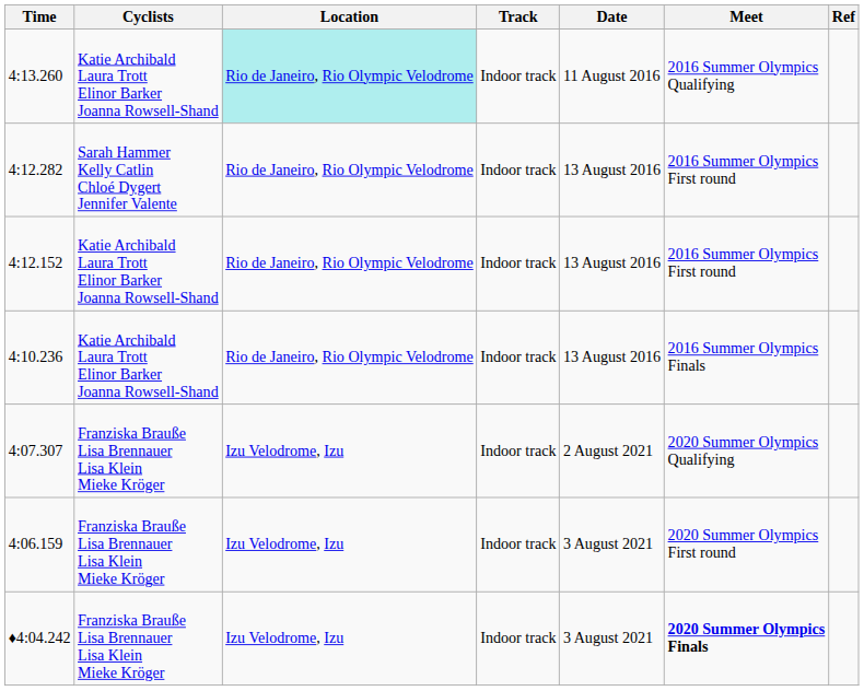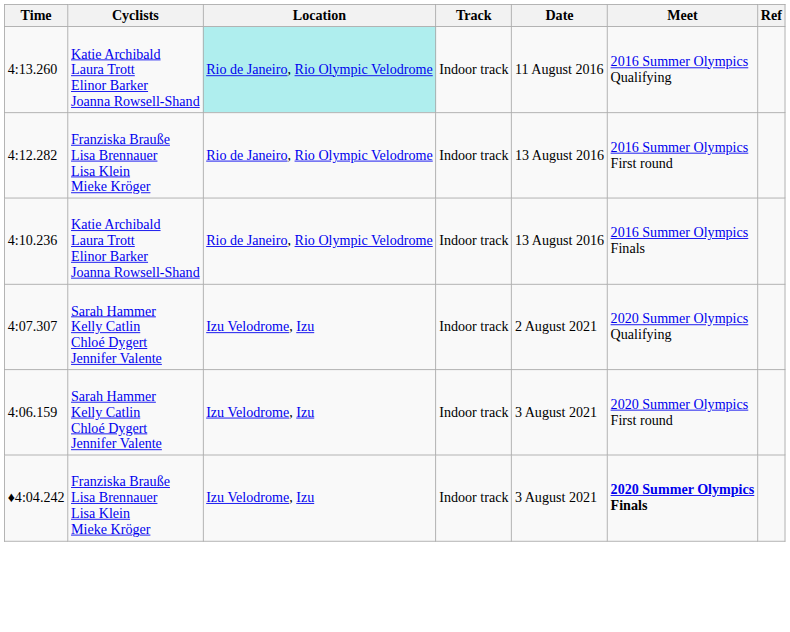 <table class="wikitable">
 <tr align="left">
 <th>Time</th>
 <th>Cyclists</th>
 <th>Location</th>
 <th>Track</th>
 <th>Date</th>
 <th>Meet</th>
 <th>Ref</th>
 </tr>
 <tr>
 <td>4:13.260</td>
 <td><br><a href='#'>Katie Archibald</a><br><a href='#'>Laura Trott</a><br><a href='#'>Elinor Barker</a><br><a href='#'>Joanna Rowsell-Shand</a></td>
 <td style="background: paleturquoise;"> <a href='#'>Rio de Janeiro</a>, <a href='#'>Rio Olympic Velodrome</a></td>
 <td>Indoor track</td>
 <td>11 August 2016</td>
 <td><a href='#'>2016 Summer Olympics</a><br>Qualifying</td>
 <td></td>
 </tr>
 <tr>
 <td>4:12.282</td>
-<td><br><a href='#'>Sarah Hammer</a><br><a href='#'>Kelly Catlin</a><br><a href='#'>Chloé Dygert</a><br><a href='#'>Jennifer Valente</a></td>
-<td> <a href='#'>Rio de Janeiro</a>, <a href='#'>Rio Olympic Velodrome</a></td>
-<td>Indoor track</td>
-<td>13 August 2016</td>
-<td><a href='#'>2016 Summer Olympics</a><br>First round</td>
-<td></td>
-</tr>
-<tr>
-<td>4:12.152</td>
-<td><br><a href='#'>Katie Archibald</a><br><a href='#'>Laura Trott</a><br><a href='#'>Elinor Barker</a><br><a href='#'>Joanna Rowsell-Shand</a></td>
+<td><br><a href='#'>Franziska Brauße</a><br><a href='#'>Lisa Brennauer</a><br><a href='#'>Lisa Klein</a><br><a href='#'>Mieke Kröger</a></td>
 <td> <a href='#'>Rio de Janeiro</a>, <a href='#'>Rio Olympic Velodrome</a></td>
 <td>Indoor track</td>
 <td>13 August 2016</td>
 <td><a href='#'>2016 Summer Olympics</a><br>First round</td>
 <td></td>
 </tr>
 <tr>
 <td>4:10.236</td>
 <td><br><a href='#'>Katie Archibald</a><br><a href='#'>Laura Trott</a><br><a href='#'>Elinor Barker</a><br><a href='#'>Joanna Rowsell-Shand</a></td>
 <td> <a href='#'>Rio de Janeiro</a>, <a href='#'>Rio Olympic Velodrome</a></td>
 <td>Indoor track</td>
 <td>13 August 2016</td>
 <td><a href='#'>2016 Summer Olympics</a><br>Finals</td>
 <td></td>
 </tr>
 <tr>
 <td>4:07.307</td>
-<td><br><a href='#'>Franziska Brauße</a><br><a href='#'>Lisa Brennauer</a><br><a href='#'>Lisa Klein</a><br><a href='#'>Mieke Kröger</a></td>
+<td><br><a href='#'>Sarah Hammer</a><br><a href='#'>Kelly Catlin</a><br><a href='#'>Chloé Dygert</a><br><a href='#'>Jennifer Valente</a></td>
 <td> <a href='#'>Izu Velodrome</a>, <a href='#'>Izu</a></td>
 <td>Indoor track</td>
 <td>2 August 2021</td>
 <td><a href='#'>2020 Summer Olympics</a><br>Qualifying</td>
 <td></td>
 </tr>
 <tr>
 <td>4:06.159</td>
-<td><br><a href='#'>Franziska Brauße</a><br><a href='#'>Lisa Brennauer</a><br><a href='#'>Lisa Klein</a><br><a href='#'>Mieke Kröger</a></td>
+<td><br><a href='#'>Sarah Hammer</a><br><a href='#'>Kelly Catlin</a><br><a href='#'>Chloé Dygert</a><br><a href='#'>Jennifer Valente</a></td>
 <td> <a href='#'>Izu Velodrome</a>, <a href='#'>Izu</a></td>
 <td>Indoor track</td>
 <td>3 August 2021</td>
 <td><a href='#'>2020 Summer Olympics</a><br>First round</td>
 <td></td>
 </tr>
 <tr>
 <td>♦4:04.242</td>
 <td><br><a href='#'>Franziska Brauße</a><br><a href='#'>Lisa Brennauer</a><br><a href='#'>Lisa Klein</a><br><a href='#'>Mieke Kröger</a></td>
 <td> <a href='#'>Izu Velodrome</a>, <a href='#'>Izu</a></td>
 <td>Indoor track</td>
 <td>3 August 2021</td>
 <td><strong><a href='#'>2020 Summer Olympics</a><br>Finals</strong></td>
 <td></td>
 </tr>
 </table>
